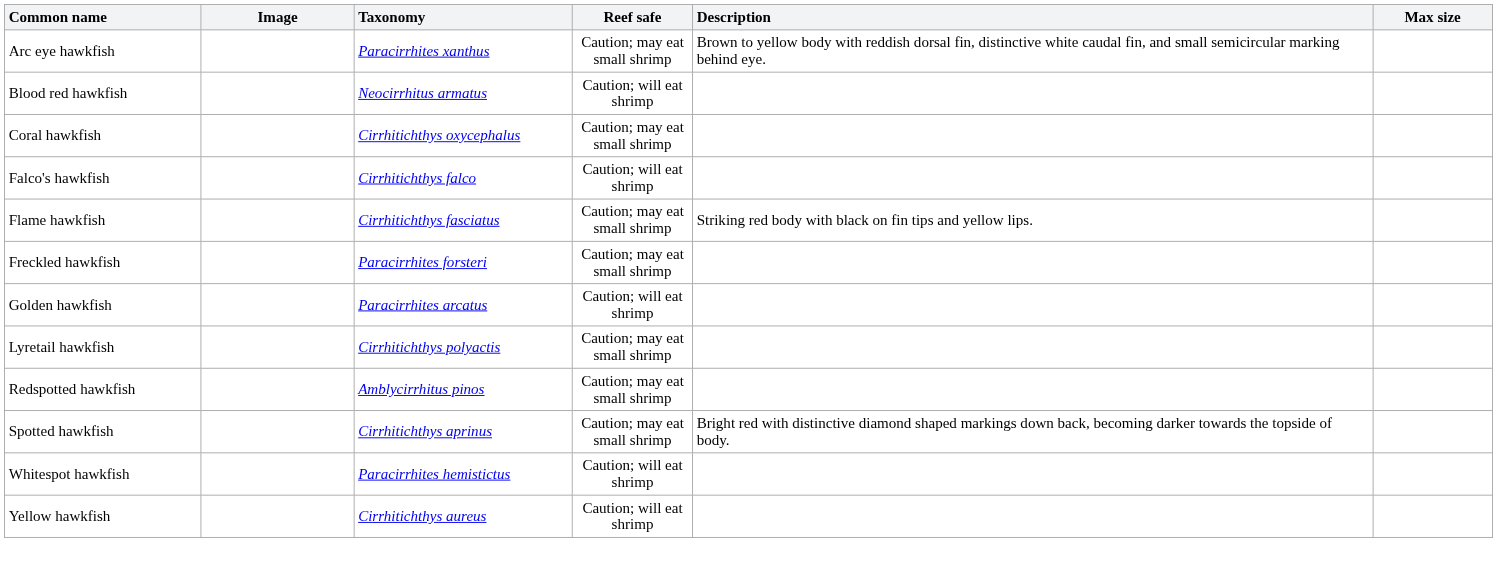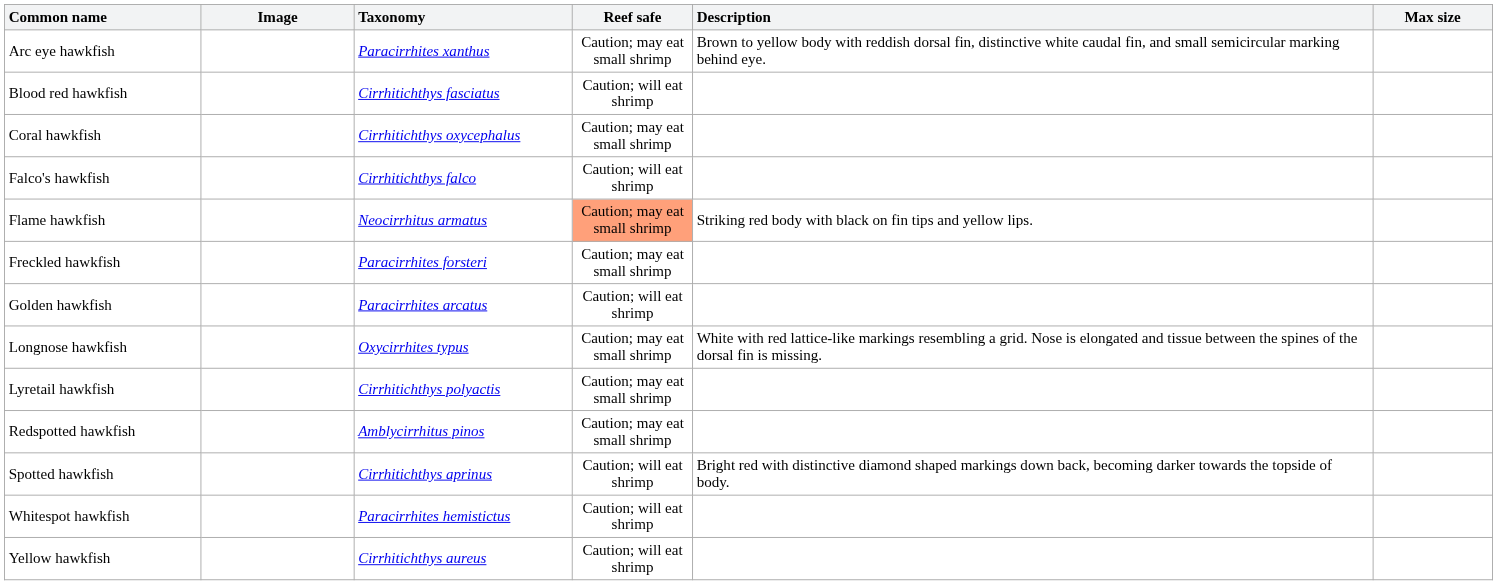 <table class="sortable collapsible" cellpadding="4" width="100%" border="1" style="border:1px solid #aaa; border-collapse:collapse">
 <tr>
 <th align="left" style="background:#F2F3F4" width="170px">Common name</th>
 <th style="background:#F2F3F4" width="130px" class="unsortable">Image</th>
 <th align="left" style="background:#F2F3F4" width="190px">Taxonomy</th>
 <th style="background:#F2F3F4" width="100px">Reef safe</th>
 <th align="left" style="background:#F2F3F4" width="610px" class="unsortable">Description</th>
 <th style="background:#F2F3F4" width="100px">Max size</th>
 </tr>
 <tr>
 <td>Arc eye hawkfish</td>
 <td></td>
 <td><em><a href='#'>Paracirrhites xanthus</a></em></td>
 <td align="center">Caution; may eat small shrimp</td>
 <td>Brown to yellow body with reddish dorsal fin, distinctive white caudal fin, and small semicircular marking behind eye.</td>
 <td align="center"></td>
 </tr>
 <tr>
 <td>Blood red hawkfish</td>
 <td></td>
-<td><em><a href='#'>Neocirrhitus armatus</a></em></td>
+<td><em><a href='#'>Cirrhitichthys fasciatus</a></em></td>
 <td align="center">Caution; will eat shrimp</td>
 <td></td>
 <td align="center"></td>
 </tr>
 <tr>
 <td>Coral hawkfish</td>
 <td></td>
 <td><em><a href='#'>Cirrhitichthys oxycephalus</a></em></td>
 <td align="center">Caution; may eat small shrimp</td>
 <td></td>
 <td align="center"></td>
 </tr>
 <tr>
 <td>Falco's hawkfish</td>
 <td></td>
 <td><em><a href='#'>Cirrhitichthys falco</a></em></td>
 <td align="center">Caution; will eat shrimp</td>
 <td></td>
 <td align="center"></td>
 </tr>
 <tr>
 <td>Flame hawkfish</td>
 <td></td>
-<td><em><a href='#'>Cirrhitichthys fasciatus</a></em></td>
-<td align="center">Caution; may eat small shrimp</td>
+<td><em><a href='#'>Neocirrhitus armatus</a></em></td>
+<td align="center" style="background: lightsalmon;">Caution; may eat small shrimp</td>
 <td>Striking red body with black on fin tips and yellow lips.</td>
 <td align="center"></td>
 </tr>
 <tr>
 <td>Freckled hawkfish</td>
 <td></td>
 <td><em><a href='#'>Paracirrhites forsteri</a></em></td>
 <td align="center">Caution; may eat small shrimp</td>
 <td></td>
 <td align="center"></td>
 </tr>
 <tr>
 <td>Golden hawkfish</td>
 <td></td>
 <td><em><a href='#'>Paracirrhites arcatus</a></em></td>
 <td align="center">Caution; will eat shrimp</td>
 <td></td>
+<td align="center"></td>
+</tr>
+<tr>
+<td>Longnose hawkfish</td>
+<td></td>
+<td><em><a href='#'>Oxycirrhites typus</a></em></td>
+<td align="center">Caution; may eat small shrimp</td>
+<td>White with red lattice-like markings resembling a grid. Nose is elongated and tissue between the spines of the dorsal fin is missing.</td>
 <td align="center"></td>
 </tr>
 <tr>
 <td>Lyretail hawkfish</td>
 <td></td>
 <td><em><a href='#'>Cirrhitichthys polyactis</a></em></td>
 <td align="center">Caution; may eat small shrimp</td>
 <td></td>
 <td align="center"></td>
 </tr>
 <tr>
 <td>Redspotted hawkfish</td>
 <td></td>
 <td><em><a href='#'>Amblycirrhitus pinos</a></em></td>
 <td align="center">Caution; may eat small shrimp</td>
 <td></td>
 <td align="center"></td>
 </tr>
 <tr>
 <td>Spotted hawkfish</td>
 <td></td>
 <td><em><a href='#'>Cirrhitichthys aprinus</a></em></td>
-<td align="center">Caution; may eat small shrimp</td>
+<td align="center">Caution; will eat shrimp</td>
 <td>Bright red with distinctive diamond shaped markings down back, becoming darker towards the topside of body.</td>
 <td align="center"></td>
 </tr>
 <tr>
 <td>Whitespot hawkfish</td>
 <td></td>
 <td><em><a href='#'>Paracirrhites hemistictus</a></em></td>
 <td align="center">Caution; will eat shrimp</td>
 <td></td>
 <td align="center"></td>
 </tr>
 <tr>
 <td>Yellow hawkfish</td>
 <td></td>
 <td><em><a href='#'>Cirrhitichthys aureus</a></em></td>
 <td align="center">Caution; will eat shrimp</td>
 <td></td>
 <td align="center"></td>
 </tr>
 </table>
